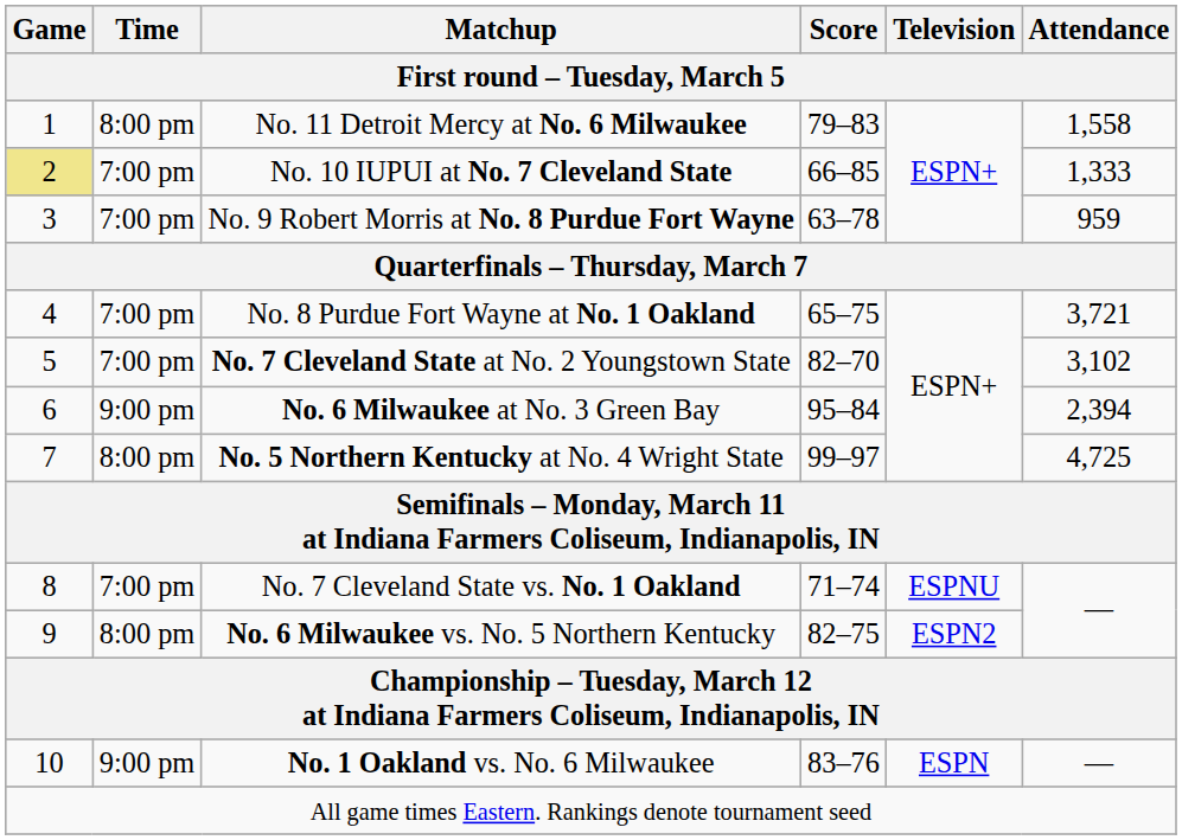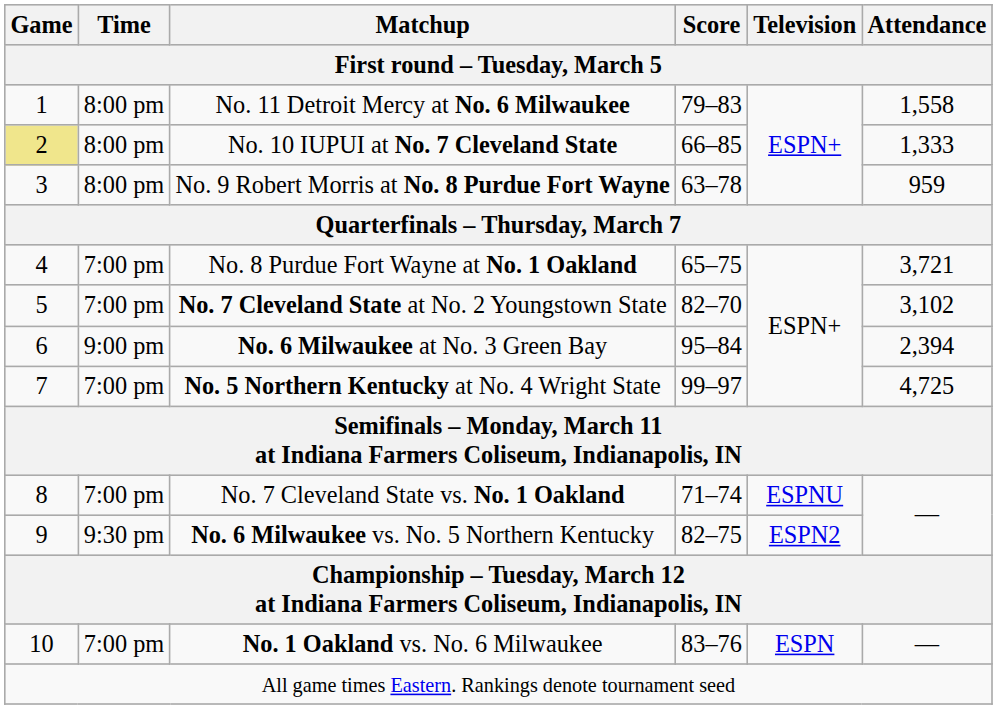 <table class="wikitable" style="font-size: 95%;text-align:center">
 <tr>
 <th>Game</th>
 <th>Time</th>
 <th>Matchup</th>
 <th>Score</th>
 <th>Television</th>
 <th>Attendance</th>
 </tr>
 <tr>
 <th colspan="6">First round – Tuesday, March 5</th>
 </tr>
 <tr>
 <td align="center">1</td>
 <td>8:00 pm</td>
 <td align="center">No. 11 Detroit Mercy at <strong>No. 6 Milwaukee</strong></td>
 <td align="center">79–83</td>
 <td rowspan="3" align="center"><a href='#'>ESPN+</a></td>
 <td>1,558</td>
 </tr>
 <tr>
 <td align="center" style="background: khaki;">2</td>
-<td>7:00 pm</td>
+<td>8:00 pm</td>
 <td align="center">No. 10 IUPUI at <strong>No. 7 Cleveland State</strong></td>
 <td align="center">66–85</td>
 <td>1,333</td>
 </tr>
 <tr>
 <td align="center">3</td>
-<td>7:00 pm</td>
+<td>8:00 pm</td>
 <td align="center">No. 9 Robert Morris at <strong>No. 8 Purdue Fort Wayne</strong></td>
 <td align="center">63–78</td>
 <td>959</td>
 </tr>
 <tr>
 <th colspan="6">Quarterfinals – Thursday, March 7</th>
 </tr>
 <tr>
 <td align="center">4</td>
 <td>7:00 pm</td>
 <td align="center">No. 8 Purdue Fort Wayne at <strong>No. 1 Oakland</strong></td>
 <td align="center">65–75</td>
 <td rowspan="4" align="center">ESPN+</td>
 <td>3,721</td>
 </tr>
 <tr>
 <td align="center">5</td>
 <td>7:00 pm</td>
 <td align="center"><strong>No. 7 Cleveland State</strong> at No. 2 Youngstown State</td>
 <td align="center">82–70</td>
 <td>3,102</td>
 </tr>
 <tr>
 <td align="center">6</td>
 <td>9:00 pm</td>
 <td align="center"><strong>No. 6 Milwaukee</strong> at No. 3 Green Bay</td>
 <td align="center">95–84</td>
 <td>2,394</td>
 </tr>
 <tr>
 <td align="center">7</td>
-<td>8:00 pm</td>
+<td>7:00 pm</td>
 <td align="center"><strong>No. 5 Northern Kentucky</strong> at No. 4 Wright State</td>
 <td align="center">99–97 </td>
 <td>4,725</td>
 </tr>
 <tr>
 <th colspan="6">Semifinals – Monday, March 11<br>at Indiana Farmers Coliseum, Indianapolis, IN</th>
 </tr>
 <tr>
 <td align="center">8</td>
 <td>7:00 pm</td>
 <td align="center">No. 7 Cleveland State vs. <strong>No. 1 Oakland</strong></td>
 <td align="center">71–74</td>
 <td align="center"><a href='#'>ESPNU</a></td>
 <td rowspan="2">—</td>
 </tr>
 <tr>
 <td align="center">9</td>
-<td>8:00 pm</td>
+<td>9:30 pm</td>
 <td align="center"><strong>No. 6 Milwaukee</strong> vs. No. 5 Northern Kentucky</td>
 <td align="center">82–75</td>
 <td align="center"><a href='#'>ESPN2</a></td>
 </tr>
 <tr>
 <th colspan="6">Championship – Tuesday, March 12<br>at Indiana Farmers Coliseum, Indianapolis, IN</th>
 </tr>
 <tr>
 <td align="center">10</td>
-<td>9:00 pm</td>
+<td>7:00 pm</td>
 <td align="center"><strong>No. 1 Oakland</strong> vs. No. 6 Milwaukee</td>
 <td align="center">83–76</td>
 <td align="center"><a href='#'>ESPN</a></td>
 <td>—</td>
 </tr>
 <tr>
 <td colspan="6"><small>All game times <a href='#'>Eastern</a>. Rankings denote tournament seed</small></td>
 </tr>
 </table>
